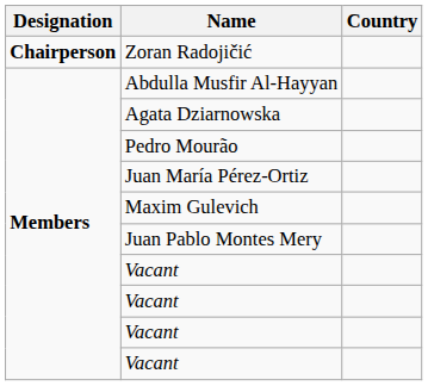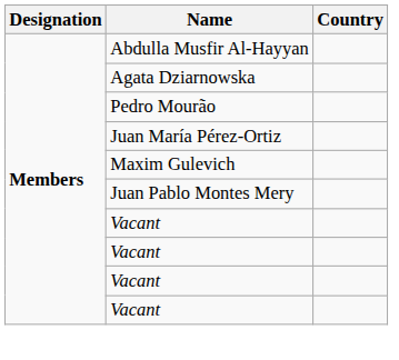 <table class="wikitable">
 <tr>
 <th>Designation</th>
 <th>Name</th>
 <th>Country</th>
-</tr>
-<tr>
-<td><strong>Chairperson</strong></td>
-<td>Zoran Radojičić</td>
-<td></td>
 </tr>
 <tr>
 <td rowspan=10><strong>Members</strong></td>
 <td>Abdulla Musfir Al-Hayyan</td>
 <td></td>
 </tr>
 <tr>
 <td>Agata Dziarnowska</td>
 <td></td>
 </tr>
 <tr>
 <td>Pedro Mourão</td>
 <td></td>
 </tr>
 <tr>
 <td>Juan María Pérez-Ortiz</td>
 <td></td>
 </tr>
 <tr>
 <td>Maxim Gulevich</td>
 <td></td>
 </tr>
 <tr>
 <td>Juan Pablo Montes Mery</td>
 <td></td>
 </tr>
 <tr>
 <td><em>Vacant</em></td>
 <td></td>
 </tr>
 <tr>
 <td><em>Vacant</em></td>
 <td></td>
 </tr>
 <tr>
 <td><em>Vacant</em></td>
 <td></td>
 </tr>
 <tr>
 <td><em>Vacant</em></td>
 <td></td>
 </tr>
 </table>
